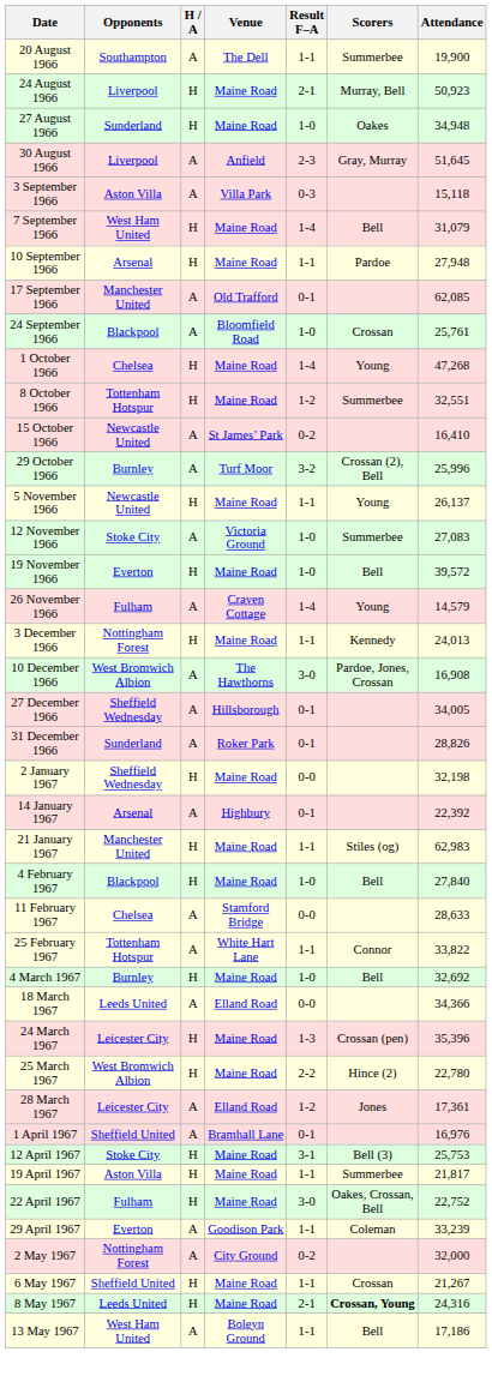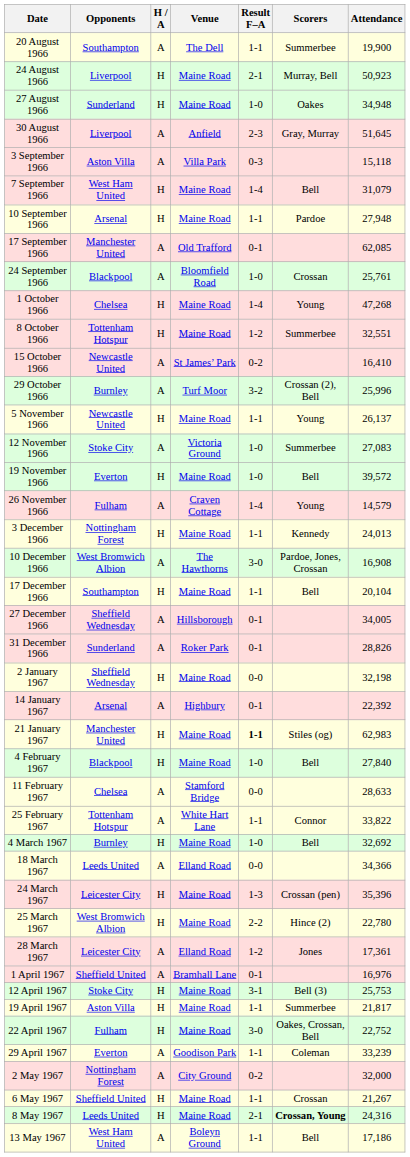 <table class="wikitable" style="text-align:center">
 <tr>
 <th>Date</th>
 <th>Opponents</th>
 <th>H / A</th>
 <th>Venue</th>
 <th>Result<br>F–A</th>
 <th>Scorers</th>
 <th>Attendance</th>
 </tr>
 <tr bgcolor="#ffffdd">
 <td>20 August 1966</td>
 <td><a href='#'>Southampton</a></td>
 <td>A</td>
 <td><a href='#'>The Dell</a></td>
 <td>1-1</td>
 <td>Summerbee</td>
 <td>19,900</td>
 </tr>
 <tr bgcolor="#ddffdd">
 <td>24 August 1966</td>
 <td><a href='#'>Liverpool</a></td>
 <td>H</td>
 <td><a href='#'>Maine Road</a></td>
 <td>2-1</td>
 <td>Murray, Bell</td>
 <td>50,923</td>
 </tr>
 <tr bgcolor="#ddffdd">
 <td>27 August 1966</td>
 <td><a href='#'>Sunderland</a></td>
 <td>H</td>
 <td><a href='#'>Maine Road</a></td>
 <td>1-0</td>
 <td>Oakes</td>
 <td>34,948</td>
 </tr>
 <tr bgcolor="#ffdddd">
 <td>30 August 1966</td>
 <td><a href='#'>Liverpool</a></td>
 <td>A</td>
 <td><a href='#'>Anfield</a></td>
 <td>2-3</td>
 <td>Gray, Murray</td>
 <td>51,645</td>
 </tr>
 <tr bgcolor="#ffdddd">
 <td>3 September 1966</td>
 <td><a href='#'>Aston Villa</a></td>
 <td>A</td>
 <td><a href='#'>Villa Park</a></td>
 <td>0-3</td>
 <td></td>
 <td>15,118</td>
 </tr>
 <tr bgcolor="#ffdddd">
 <td>7 September 1966</td>
 <td><a href='#'>West Ham United</a></td>
 <td>H</td>
 <td><a href='#'>Maine Road</a></td>
 <td>1-4</td>
 <td>Bell</td>
 <td>31,079</td>
 </tr>
 <tr bgcolor="#ffffdd">
 <td>10 September 1966</td>
 <td><a href='#'>Arsenal</a></td>
 <td>H</td>
 <td><a href='#'>Maine Road</a></td>
 <td>1-1</td>
 <td>Pardoe</td>
 <td>27,948</td>
 </tr>
 <tr bgcolor="#ffdddd">
 <td>17 September 1966</td>
 <td><a href='#'>Manchester United</a></td>
 <td>A</td>
 <td><a href='#'>Old Trafford</a></td>
 <td>0-1</td>
 <td></td>
 <td>62,085</td>
 </tr>
 <tr bgcolor="#ddffdd">
 <td>24 September 1966</td>
 <td><a href='#'>Blackpool</a></td>
 <td>A</td>
 <td><a href='#'>Bloomfield Road</a></td>
 <td>1-0</td>
 <td>Crossan</td>
 <td>25,761</td>
 </tr>
 <tr bgcolor="#ffdddd">
 <td>1 October 1966</td>
 <td><a href='#'>Chelsea</a></td>
 <td>H</td>
 <td><a href='#'>Maine Road</a></td>
 <td>1-4</td>
 <td>Young</td>
 <td>47,268</td>
 </tr>
 <tr bgcolor="#ffdddd">
 <td>8 October 1966</td>
 <td><a href='#'>Tottenham Hotspur</a></td>
 <td>H</td>
 <td><a href='#'>Maine Road</a></td>
 <td>1-2</td>
 <td>Summerbee</td>
 <td>32,551</td>
 </tr>
 <tr bgcolor="#ffdddd">
 <td>15 October 1966</td>
 <td><a href='#'>Newcastle United</a></td>
 <td>A</td>
 <td><a href='#'>St James’ Park</a></td>
 <td>0-2</td>
 <td></td>
 <td>16,410</td>
 </tr>
 <tr bgcolor="#ddffdd">
 <td>29 October 1966</td>
 <td><a href='#'>Burnley</a></td>
 <td>A</td>
 <td><a href='#'>Turf Moor</a></td>
 <td>3-2</td>
 <td>Crossan (2), Bell</td>
 <td>25,996</td>
 </tr>
 <tr bgcolor="#ffffdd">
 <td>5 November 1966</td>
 <td><a href='#'>Newcastle United</a></td>
 <td>H</td>
 <td><a href='#'>Maine Road</a></td>
 <td>1-1</td>
 <td>Young</td>
 <td>26,137</td>
 </tr>
 <tr bgcolor="#ddffdd">
 <td>12 November 1966</td>
 <td><a href='#'>Stoke City</a></td>
 <td>A</td>
 <td><a href='#'>Victoria Ground</a></td>
 <td>1-0</td>
 <td>Summerbee</td>
 <td>27,083</td>
 </tr>
 <tr bgcolor="#ddffdd">
 <td>19 November 1966</td>
 <td><a href='#'>Everton</a></td>
 <td>H</td>
 <td><a href='#'>Maine Road</a></td>
 <td>1-0</td>
 <td>Bell</td>
 <td>39,572</td>
 </tr>
 <tr bgcolor="#ffdddd">
 <td>26 November 1966</td>
 <td><a href='#'>Fulham</a></td>
 <td>A</td>
 <td><a href='#'>Craven Cottage</a></td>
 <td>1-4</td>
 <td>Young</td>
 <td>14,579</td>
 </tr>
 <tr bgcolor="#ffffdd">
 <td>3 December 1966</td>
 <td><a href='#'>Nottingham Forest</a></td>
 <td>H</td>
 <td><a href='#'>Maine Road</a></td>
 <td>1-1</td>
 <td>Kennedy</td>
 <td>24,013</td>
 </tr>
 <tr bgcolor="#ddffdd">
 <td>10 December 1966</td>
 <td><a href='#'>West Bromwich Albion</a></td>
 <td>A</td>
 <td><a href='#'>The Hawthorns</a></td>
 <td>3-0</td>
 <td>Pardoe, Jones, Crossan</td>
 <td>16,908</td>
 </tr>
+<tr bgcolor="#ffffdd">
+<td>17 December 1966</td>
+<td><a href='#'>Southampton</a></td>
+<td>H</td>
+<td><a href='#'>Maine Road</a></td>
+<td>1-1</td>
+<td>Bell</td>
+<td>20,104</td>
+</tr>
 <tr bgcolor="#ffdddd">
 <td>27 December 1966</td>
 <td><a href='#'>Sheffield Wednesday</a></td>
 <td>A</td>
 <td><a href='#'>Hillsborough</a></td>
 <td>0-1</td>
 <td></td>
 <td>34,005</td>
 </tr>
 <tr bgcolor="#ffdddd">
 <td>31 December 1966</td>
 <td><a href='#'>Sunderland</a></td>
 <td>A</td>
 <td><a href='#'>Roker Park</a></td>
 <td>0-1</td>
 <td></td>
 <td>28,826</td>
 </tr>
 <tr bgcolor="#ffffdd">
 <td>2 January 1967</td>
 <td><a href='#'>Sheffield Wednesday</a></td>
 <td>H</td>
 <td><a href='#'>Maine Road</a></td>
 <td>0-0</td>
 <td></td>
 <td>32,198</td>
 </tr>
 <tr bgcolor="#ffdddd">
 <td>14 January 1967</td>
 <td><a href='#'>Arsenal</a></td>
 <td>A</td>
 <td><a href='#'>Highbury</a></td>
 <td>0-1</td>
 <td></td>
 <td>22,392</td>
 </tr>
 <tr bgcolor="#ffffdd">
 <td>21 January 1967</td>
 <td><a href='#'>Manchester United</a></td>
 <td>H</td>
 <td><a href='#'>Maine Road</a></td>
-<td>1-1</td>
+<td><strong>1-1</strong></td>
 <td>Stiles (og)</td>
 <td>62,983</td>
 </tr>
 <tr bgcolor="#ddffdd">
 <td>4 February 1967</td>
 <td><a href='#'>Blackpool</a></td>
 <td>H</td>
 <td><a href='#'>Maine Road</a></td>
 <td>1-0</td>
 <td>Bell</td>
 <td>27,840</td>
 </tr>
 <tr bgcolor="#ffffdd">
 <td>11 February 1967</td>
 <td><a href='#'>Chelsea</a></td>
 <td>A</td>
 <td><a href='#'>Stamford Bridge</a></td>
 <td>0-0</td>
 <td></td>
 <td>28,633</td>
 </tr>
 <tr bgcolor="#ffffdd">
 <td>25 February 1967</td>
 <td><a href='#'>Tottenham Hotspur</a></td>
 <td>A</td>
 <td><a href='#'>White Hart Lane</a></td>
 <td>1-1</td>
 <td>Connor</td>
 <td>33,822</td>
 </tr>
 <tr bgcolor="#ddffdd">
 <td>4 March 1967</td>
 <td><a href='#'>Burnley</a></td>
 <td>H</td>
 <td><a href='#'>Maine Road</a></td>
 <td>1-0</td>
 <td>Bell</td>
 <td>32,692</td>
 </tr>
 <tr bgcolor="#ffffdd">
 <td>18 March 1967</td>
 <td><a href='#'>Leeds United</a></td>
 <td>A</td>
 <td><a href='#'>Elland Road</a></td>
 <td>0-0</td>
 <td></td>
 <td>34,366</td>
 </tr>
 <tr bgcolor="#ffdddd">
 <td>24 March 1967</td>
 <td><a href='#'>Leicester City</a></td>
 <td>H</td>
 <td><a href='#'>Maine Road</a></td>
 <td>1-3</td>
 <td>Crossan (pen)</td>
 <td>35,396</td>
 </tr>
 <tr bgcolor="#ffffdd">
 <td>25 March 1967</td>
 <td><a href='#'>West Bromwich Albion</a></td>
 <td>H</td>
 <td><a href='#'>Maine Road</a></td>
 <td>2-2</td>
 <td>Hince (2)</td>
 <td>22,780</td>
 </tr>
 <tr bgcolor="#ffdddd">
 <td>28 March 1967</td>
 <td><a href='#'>Leicester City</a></td>
 <td>A</td>
 <td><a href='#'>Elland Road</a></td>
 <td>1-2</td>
 <td>Jones</td>
 <td>17,361</td>
 </tr>
 <tr bgcolor="#ffdddd">
 <td>1 April 1967</td>
 <td><a href='#'>Sheffield United</a></td>
 <td>A</td>
 <td><a href='#'>Bramhall Lane</a></td>
 <td>0-1</td>
 <td></td>
 <td>16,976</td>
 </tr>
 <tr bgcolor="#ddffdd">
 <td>12 April 1967</td>
 <td><a href='#'>Stoke City</a></td>
 <td>H</td>
 <td><a href='#'>Maine Road</a></td>
 <td>3-1</td>
 <td>Bell (3)</td>
 <td>25,753</td>
 </tr>
 <tr bgcolor="#ffffdd">
 <td>19 April 1967</td>
 <td><a href='#'>Aston Villa</a></td>
 <td>H</td>
 <td><a href='#'>Maine Road</a></td>
 <td>1-1</td>
 <td>Summerbee</td>
 <td>21,817</td>
 </tr>
 <tr bgcolor="#ddffdd">
 <td>22 April 1967</td>
 <td><a href='#'>Fulham</a></td>
 <td>H</td>
 <td><a href='#'>Maine Road</a></td>
 <td>3-0</td>
 <td>Oakes, Crossan, Bell</td>
 <td>22,752</td>
 </tr>
 <tr bgcolor="#ffffdd">
 <td>29 April 1967</td>
 <td><a href='#'>Everton</a></td>
 <td>A</td>
 <td><a href='#'>Goodison Park</a></td>
 <td>1-1</td>
 <td>Coleman</td>
 <td>33,239</td>
 </tr>
 <tr bgcolor="#ffdddd">
 <td>2 May 1967</td>
 <td><a href='#'>Nottingham Forest</a></td>
 <td>A</td>
 <td><a href='#'>City Ground</a></td>
 <td>0-2</td>
 <td></td>
 <td>32,000</td>
 </tr>
 <tr bgcolor="#ffffdd">
 <td>6 May 1967</td>
 <td><a href='#'>Sheffield United</a></td>
 <td>H</td>
 <td><a href='#'>Maine Road</a></td>
 <td>1-1</td>
 <td>Crossan</td>
 <td>21,267</td>
 </tr>
 <tr bgcolor="#ddffdd">
 <td>8 May 1967</td>
 <td><a href='#'>Leeds United</a></td>
 <td>H</td>
 <td><a href='#'>Maine Road</a></td>
 <td>2-1</td>
 <td><strong>Crossan, Young</strong></td>
 <td>24,316</td>
 </tr>
 <tr bgcolor="#ffffdd">
 <td>13 May 1967</td>
 <td><a href='#'>West Ham United</a></td>
 <td>A</td>
 <td><a href='#'>Boleyn Ground</a></td>
 <td>1-1</td>
 <td>Bell</td>
 <td>17,186</td>
 </tr>
 </table>
